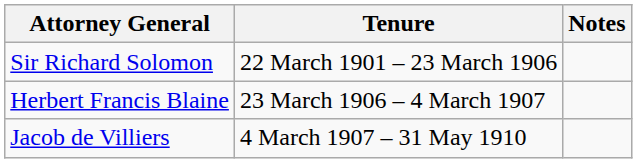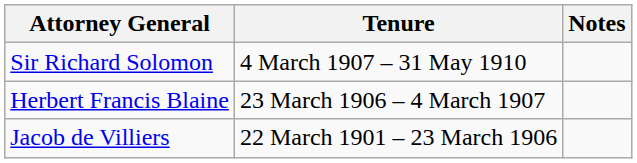 <table class="wikitable">
 <tr>
 <th>Attorney General</th>
 <th>Tenure</th>
 <th>Notes</th>
 </tr>
 <tr>
 <td><a href='#'>Sir Richard Solomon</a></td>
-<td>22 March 1901 – 23 March 1906</td>
+<td>4 March 1907 – 31 May 1910</td>
 <td></td>
 </tr>
 <tr>
 <td><a href='#'>Herbert Francis Blaine</a></td>
 <td>23 March 1906 – 4 March 1907</td>
 <td></td>
 </tr>
 <tr>
 <td><a href='#'>Jacob de Villiers</a></td>
-<td>4 March 1907 – 31 May 1910</td>
+<td>22 March 1901 – 23 March 1906</td>
 <td></td>
 </tr>
 </table>
